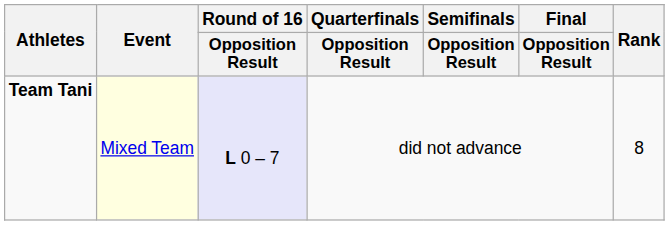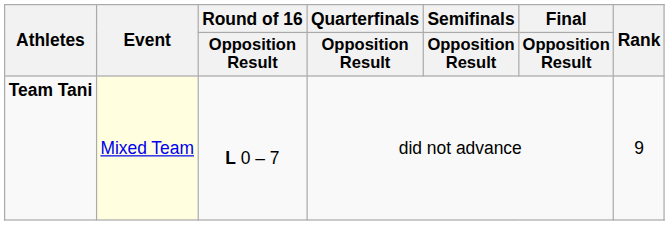 <table class="wikitable" style="font-size:90%">
 <tr>
 <th rowspan="2">Athletes</th>
 <th rowspan="2">Event</th>
 <th>Round of 16</th>
 <th>Quarterfinals</th>
 <th>Semifinals</th>
 <th>Final</th>
 <th rowspan=2>Rank</th>
 </tr>
 <tr style="font-size:95%">
 <th>Opposition<br>Result</th>
 <th>Opposition<br>Result</th>
 <th>Opposition<br>Result</th>
 <th>Opposition<br>Result</th>
 </tr>
 <tr align=center>
 <td align=left><strong>Team Tani</strong><br><br><br><br><br><br><br></td>
 <td align=left style="background: lightyellow;"><a href='#'>Mixed Team</a></td>
-<td style="background: lavender;"><br><strong>L</strong> 0 – 7</td>
+<td><br><strong>L</strong> 0 – 7</td>
 <td colspan=3>did not advance</td>
-<td>8</td>
+<td>9</td>
 </tr>
 </table>
